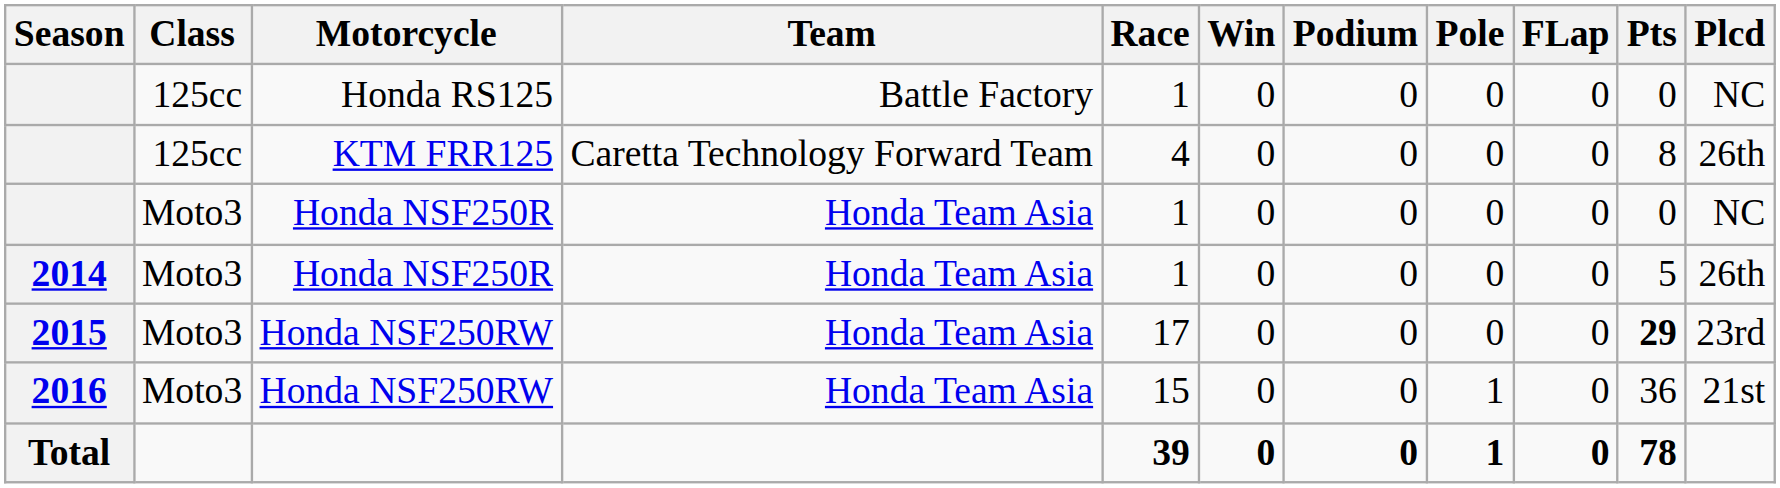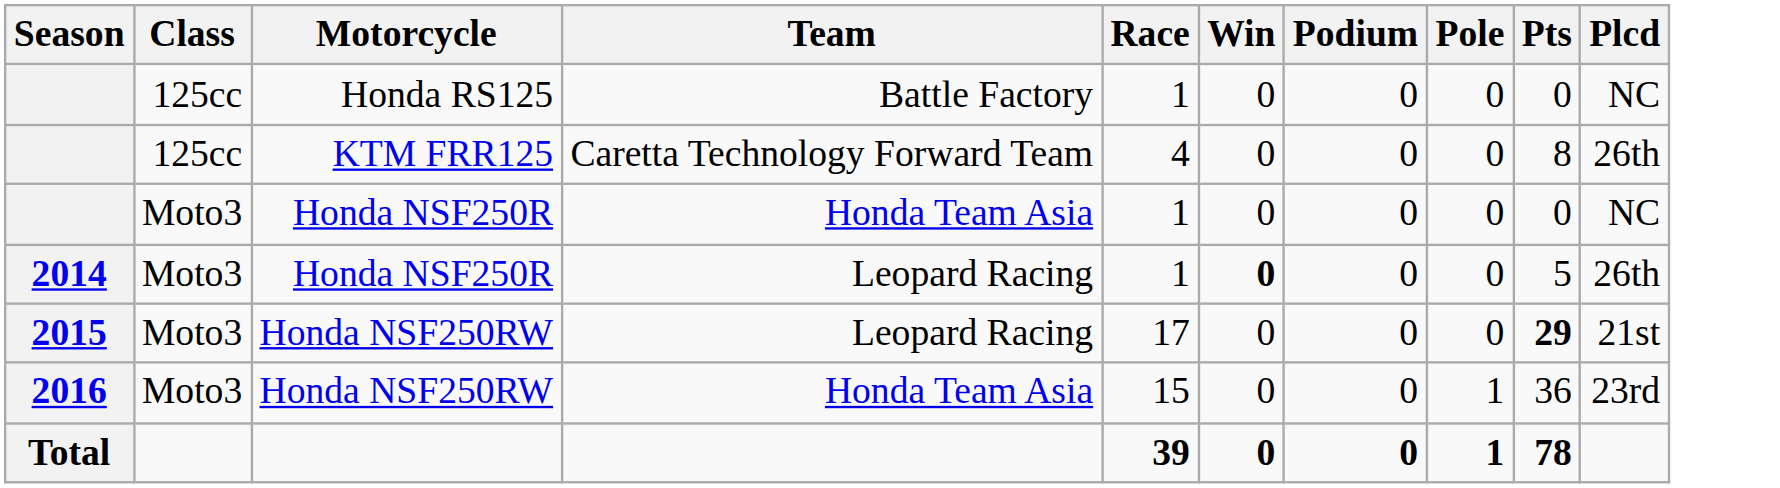 <table class="wikitable">
 <tr>
 <th>Season</th>
 <th>Class</th>
 <th>Motorcycle</th>
 <th>Team</th>
 <th>Race</th>
 <th>Win</th>
 <th>Podium</th>
 <th>Pole</th>
-<th>FLap</th>
 <th>Pts</th>
 <th>Plcd</th>
 </tr>
 <tr align="right">
 <th></th>
 <td>125cc</td>
 <td align="right">Honda RS125</td>
 <td align="right">Battle Factory</td>
 <td>1</td>
 <td>0</td>
 <td>0</td>
 <td>0</td>
 <td>0</td>
-<td>0</td>
 <td>NC</td>
 </tr>
 <tr align="right">
 <th></th>
 <td>125cc</td>
 <td align="right"><a href='#'>KTM FRR125</a></td>
 <td align="right">Caretta Technology Forward Team</td>
 <td>4</td>
-<td>0</td>
 <td>0</td>
 <td>0</td>
 <td>0</td>
 <td>8</td>
 <td>26th</td>
 </tr>
 <tr align="right">
 <th></th>
 <td>Moto3</td>
 <td align="right"><a href='#'>Honda NSF250R</a></td>
 <td align="right"><a href='#'>Honda Team Asia</a></td>
 <td>1</td>
 <td>0</td>
 <td>0</td>
 <td>0</td>
 <td>0</td>
-<td>0</td>
 <td>NC</td>
 </tr>
 <tr align="right">
 <th><a href='#'>2014</a></th>
 <td>Moto3</td>
 <td align="right"><a href='#'>Honda NSF250R</a></td>
-<td align="right"><a href='#'>Honda Team Asia</a></td>
+<td align="right">Leopard Racing</td>
 <td>1</td>
-<td>0</td>
-<td>0</td>
+<td><strong>0</strong></td>
 <td>0</td>
 <td>0</td>
 <td>5</td>
 <td>26th</td>
 </tr>
 <tr align="right">
 <th><a href='#'>2015</a></th>
 <td>Moto3</td>
 <td align="right"><a href='#'>Honda NSF250RW</a></td>
-<td align="right"><a href='#'>Honda Team Asia</a></td>
+<td align="right">Leopard Racing</td>
 <td>17</td>
 <td>0</td>
 <td>0</td>
 <td>0</td>
-<td>0</td>
 <td><strong>29</strong></td>
-<td>23rd</td>
+<td>21st</td>
 </tr>
 <tr align="right">
 <th><a href='#'>2016</a></th>
 <td>Moto3</td>
 <td align="right"><a href='#'>Honda NSF250RW</a></td>
 <td align="right"><a href='#'>Honda Team Asia</a></td>
 <td>15</td>
 <td>0</td>
 <td>0</td>
 <td>1</td>
-<td>0</td>
 <td>36</td>
-<td>21st</td>
+<td>23rd</td>
 </tr>
 <tr align="right">
 <th>Total</th>
 <td></td>
 <td></td>
 <td></td>
 <td><strong>39</strong></td>
 <td><strong>0</strong></td>
 <td><strong>0</strong></td>
 <td><strong>1</strong></td>
-<td><strong>0</strong></td>
 <td><strong>78</strong></td>
 <td></td>
 </tr>
 </table>
